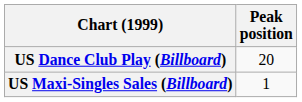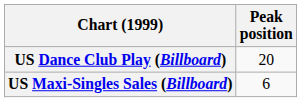 <table class="wikitable plainrowheaders" style="text-align:center">
 <tr>
 <th scope="col">Chart (1999)</th>
 <th scope="col">Peak<br>position</th>
 </tr>
 <tr>
 <th scope="row">US <a href='#'>Dance Club Play</a> (<em><a href='#'>Billboard</a></em>)</th>
 <td>20</td>
 </tr>
 <tr>
 <th scope="row">US <a href='#'>Maxi-Singles Sales</a> (<em><a href='#'>Billboard</a></em>)</th>
-<td>1</td>
+<td>6</td>
 </tr>
 </table>
